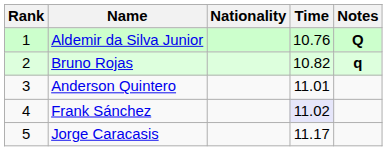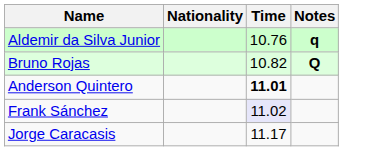 <table class="wikitable sortable" style="text-align:center">
 <tr>
-<th>Rank</th>
 <th>Name</th>
 <th>Nationality</th>
 <th>Time</th>
 <th>Notes</th>
 </tr>
 <tr bgcolor=ccffcc>
-<td align=center>1</td>
 <td align=left><a href='#'>Aldemir da Silva Junior</a></td>
 <td align=left></td>
 <td>10.76</td>
-<td><strong>Q</strong></td>
+<td><strong>q</strong></td>
 </tr>
 <tr bgcolor=ddffdd>
-<td align=center>2</td>
 <td align=left><a href='#'>Bruno Rojas</a></td>
 <td align=left></td>
 <td>10.82</td>
-<td><strong>q</strong></td>
+<td><strong>Q</strong></td>
 </tr>
 <tr>
-<td align=center>3</td>
 <td align=left><a href='#'>Anderson Quintero</a></td>
 <td align=left></td>
-<td>11.01</td>
+<td><strong>11.01</strong></td>
 <td></td>
 </tr>
 <tr>
-<td align=center>4</td>
 <td align=left><a href='#'>Frank Sánchez</a></td>
 <td align=left></td>
 <td style="background: lavender;">11.02</td>
 <td></td>
 </tr>
 <tr>
-<td align=center>5</td>
 <td align=left><a href='#'>Jorge Caracasis</a></td>
 <td align=left></td>
 <td>11.17</td>
 <td></td>
 </tr>
 </table>
